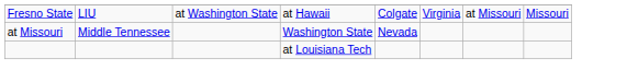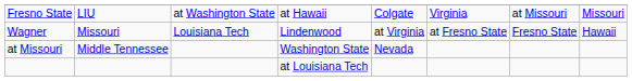 <table class="wikitable">
 <tr>
 </tr>
 <tr>
 <td><a href='#'>Fresno State</a></td>
 <td><a href='#'>LIU</a></td>
 <td>at <a href='#'>Washington State</a></td>
 <td>at <a href='#'>Hawaii</a></td>
 <td><a href='#'>Colgate</a></td>
 <td><a href='#'>Virginia</a></td>
 <td>at <a href='#'>Missouri</a></td>
 <td><a href='#'>Missouri</a></td>
+</tr>
+<tr>
+<td><a href='#'>Wagner</a></td>
+<td><a href='#'>Missouri</a></td>
+<td><a href='#'>Louisiana Tech</a></td>
+<td><a href='#'>Lindenwood</a></td>
+<td>at <a href='#'>Virginia</a></td>
+<td>at <a href='#'>Fresno State</a></td>
+<td><a href='#'>Fresno State</a></td>
+<td><a href='#'>Hawaii</a></td>
 </tr>
 <tr>
 <td>at <a href='#'>Missouri</a></td>
 <td><a href='#'>Middle Tennessee</a></td>
 <td></td>
 <td><a href='#'>Washington State</a></td>
 <td><a href='#'>Nevada</a></td>
 <td></td>
 <td></td>
 <td></td>
 </tr>
 <tr>
 <td></td>
 <td></td>
 <td></td>
 <td>at <a href='#'>Louisiana Tech</a></td>
 <td></td>
 <td></td>
 <td></td>
 <td></td>
 </tr>
 </table>
